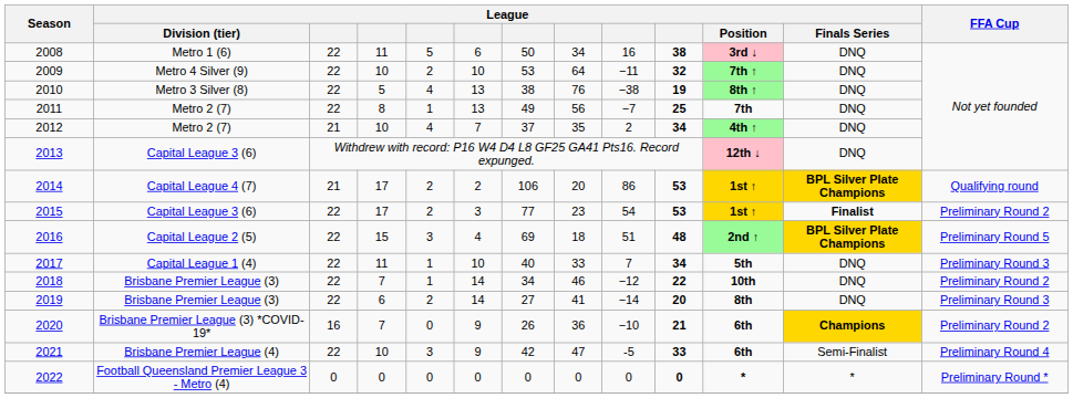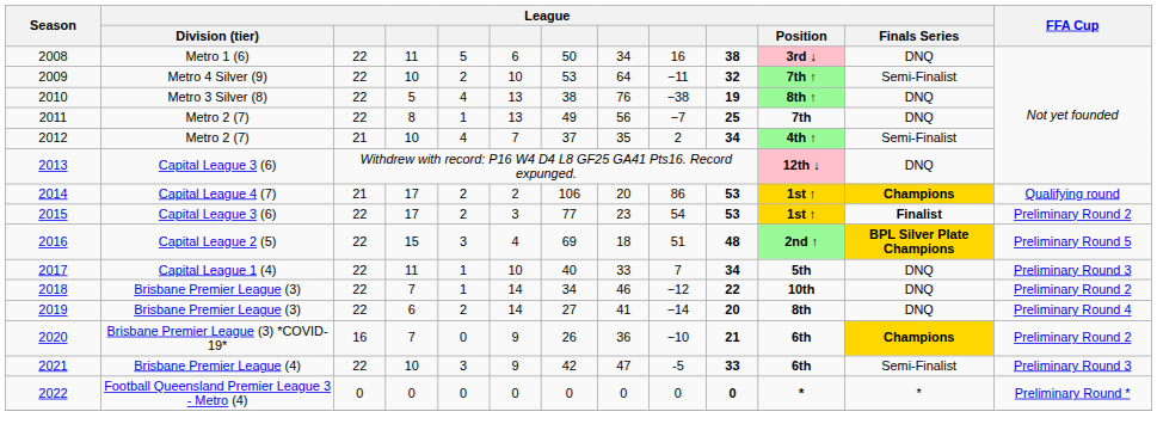 <table class="wikitable" style="text-align:center; font-size:85%;width:95%; text-align:center">
 <tr>
 <th rowspan=2 width=3%>Season</th>
 <th rowspan=1 colspan=11 width=28%>League</th>
 <th rowspan=2 width=6%><a href='#'>FFA Cup</a></th>
 </tr>
 <tr>
 <th width=9%>Division (tier)</th>
 <th width=2%></th>
 <th width=2%></th>
 <th width=2%></th>
 <th width=2%></th>
 <th width=2%></th>
 <th width=2%></th>
 <th width=2%></th>
 <th width=2%></th>
 <th width=2%>Position</th>
 <th width=5%>Finals Series</th>
 </tr>
 <tr>
 <td>2008</td>
 <td>Metro 1 (6)</td>
 <td>22</td>
 <td>11</td>
 <td>5</td>
 <td>6</td>
 <td>50</td>
 <td>34</td>
 <td>16</td>
 <td><strong>38</strong></td>
 <td bgcolor=pink><strong>3rd ↓</strong></td>
 <td>DNQ</td>
 <td rowspan=6><em>Not yet founded</em></td>
 </tr>
 <tr>
 <td>2009</td>
 <td>Metro 4 Silver (9)</td>
 <td>22</td>
 <td>10</td>
 <td>2</td>
 <td>10</td>
 <td>53</td>
 <td>64</td>
 <td>−11</td>
 <td><strong>32</strong></td>
 <td bgcolor=palegreen><strong>7th ↑</strong></td>
-<td>DNQ</td>
+<td>Semi-Finalist</td>
 </tr>
 <tr>
 <td>2010</td>
 <td>Metro 3 Silver (8)</td>
 <td>22</td>
 <td>5</td>
 <td>4</td>
 <td>13</td>
 <td>38</td>
 <td>76</td>
 <td>−38</td>
 <td><strong>19</strong></td>
 <td bgcolor=palegreen><strong>8th ↑</strong></td>
 <td>DNQ</td>
 </tr>
 <tr>
 <td>2011</td>
 <td>Metro 2 (7)</td>
 <td>22</td>
 <td>8</td>
 <td>1</td>
 <td>13</td>
 <td>49</td>
 <td>56</td>
 <td>−7</td>
 <td><strong>25</strong></td>
 <td><strong>7th</strong></td>
 <td>DNQ</td>
 </tr>
 <tr>
 <td>2012</td>
 <td>Metro 2 (7)</td>
 <td>21</td>
 <td>10</td>
 <td>4</td>
 <td>7</td>
 <td>37</td>
 <td>35</td>
 <td>2</td>
 <td><strong>34</strong></td>
 <td bgcolor=palegreen><strong>4th ↑</strong></td>
-<td>DNQ</td>
+<td>Semi-Finalist</td>
 </tr>
 <tr>
 <td><a href='#'>2013</a></td>
 <td><a href='#'>Capital League 3</a> (6)</td>
 <td colspan=8><em>Withdrew with record: P16 W4 D4 L8 GF25 GA41 Pts16. Record expunged.</em></td>
 <td bgcolor=pink><strong>12th ↓</strong></td>
 <td>DNQ</td>
 </tr>
 <tr>
 <td><a href='#'>2014</a></td>
 <td><a href='#'>Capital League 4</a> (7)</td>
 <td>21</td>
 <td>17</td>
 <td>2</td>
 <td>2</td>
 <td>106</td>
 <td>20</td>
 <td>86</td>
 <td><strong>53</strong></td>
 <td bgcolor=gold><strong>1st ↑</strong></td>
-<td bgcolor=gold><strong>BPL Silver Plate Champions</strong></td>
+<td bgcolor=gold><strong>Champions</strong></td>
 <td><a href='#'>Qualifying round</a></td>
 </tr>
 <tr>
 <td><a href='#'>2015</a></td>
 <td><a href='#'>Capital League 3</a> (6)</td>
 <td>22</td>
 <td>17</td>
 <td>2</td>
 <td>3</td>
 <td>77</td>
 <td>23</td>
 <td>54</td>
 <td><strong>53</strong></td>
 <td bgcolor=gold><strong>1st ↑</strong></td>
 <td><strong>Finalist</strong></td>
 <td><a href='#'>Preliminary Round 2</a></td>
 </tr>
 <tr>
 <td><a href='#'>2016</a></td>
 <td><a href='#'>Capital League 2</a> (5)</td>
 <td>22</td>
 <td>15</td>
 <td>3</td>
 <td>4</td>
 <td>69</td>
 <td>18</td>
 <td>51</td>
 <td><strong>48</strong></td>
 <td bgcolor=palegreen><strong>2nd ↑</strong></td>
 <td bgcolor=gold><strong>BPL Silver Plate Champions</strong></td>
 <td><a href='#'>Preliminary Round 5</a></td>
 </tr>
 <tr>
 <td><a href='#'>2017</a></td>
 <td><a href='#'>Capital League 1</a> (4)</td>
 <td>22</td>
 <td>11</td>
 <td>1</td>
 <td>10</td>
 <td>40</td>
 <td>33</td>
 <td>7</td>
 <td><strong>34</strong></td>
 <td><strong>5th</strong></td>
 <td>DNQ</td>
 <td><a href='#'>Preliminary Round 3</a></td>
 </tr>
 <tr>
 <td><a href='#'>2018</a></td>
 <td><a href='#'>Brisbane Premier League</a> (3)</td>
 <td>22</td>
 <td>7</td>
 <td>1</td>
 <td>14</td>
 <td>34</td>
 <td>46</td>
 <td>−12</td>
 <td><strong>22</strong></td>
 <td><strong>10th</strong></td>
 <td>DNQ</td>
 <td><a href='#'>Preliminary Round 2</a></td>
 </tr>
 <tr>
 <td><a href='#'>2019</a></td>
 <td><a href='#'>Brisbane Premier League</a> (3)</td>
 <td>22</td>
 <td>6</td>
 <td>2</td>
 <td>14</td>
 <td>27</td>
 <td>41</td>
 <td>−14</td>
 <td><strong>20</strong></td>
 <td><strong>8th</strong></td>
 <td>DNQ</td>
-<td><a href='#'>Preliminary Round 3</a></td>
+<td><a href='#'>Preliminary Round 4</a></td>
 </tr>
 <tr>
 <td><a href='#'>2020</a></td>
 <td><a href='#'>Brisbane Premier League</a> (3) *COVID-19*</td>
 <td>16</td>
 <td>7</td>
 <td>0</td>
 <td>9</td>
 <td>26</td>
 <td>36</td>
 <td>−10</td>
 <td><strong>21</strong></td>
 <td><strong>6th</strong></td>
 <td bgcolor=gold><strong>Champions</strong></td>
 <td><a href='#'>Preliminary Round 2</a></td>
 </tr>
 <tr>
 <td><a href='#'>2021</a></td>
 <td><a href='#'>Brisbane Premier League</a> (4)</td>
 <td>22</td>
 <td>10</td>
 <td>3</td>
 <td>9</td>
 <td>42</td>
 <td>47</td>
 <td>-5</td>
 <td><strong>33</strong></td>
 <td><strong>6th</strong></td>
 <td>Semi-Finalist</td>
-<td><a href='#'>Preliminary Round 4</a></td>
+<td><a href='#'>Preliminary Round 3</a></td>
 </tr>
 <tr>
 <td><a href='#'>2022</a></td>
 <td><a href='#'>Football Queensland Premier League 3 - Metro</a> (4)</td>
 <td>0</td>
 <td>0</td>
 <td>0</td>
 <td>0</td>
 <td>0</td>
 <td>0</td>
 <td>0</td>
 <td><strong>0</strong></td>
 <td><strong>*</strong></td>
 <td>*</td>
 <td><a href='#'>Preliminary Round *</a></td>
 </tr>
 <tr>
 </tr>
 </table>
